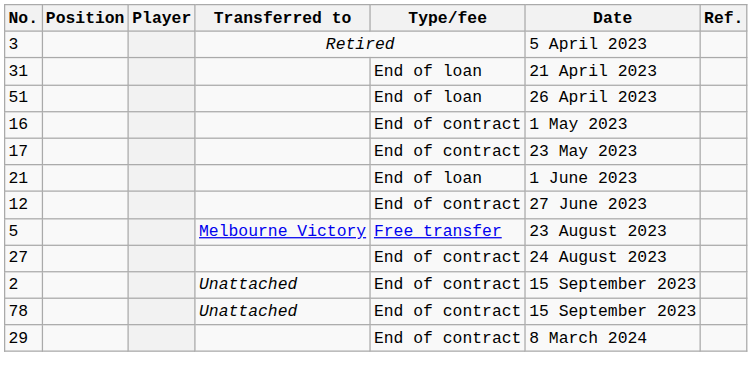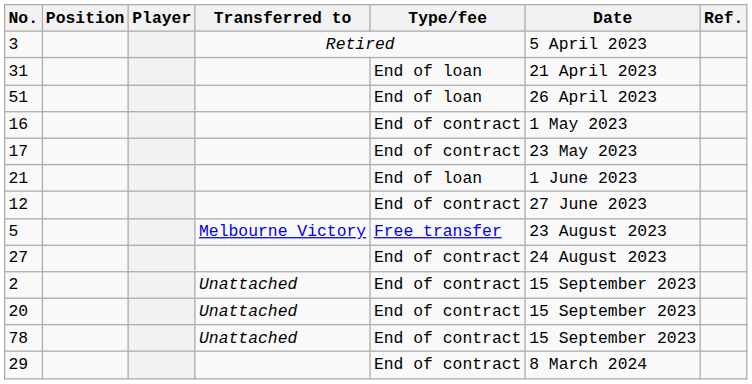 <table class="wikitable plainrowheaders sortable" style=" text-align:left">
 <tr>
 <th scope="col">No.</th>
 <th scope="col">Position</th>
 <th scope="col">Player</th>
 <th scope="col">Transferred to</th>
 <th scope="col">Type/fee</th>
 <th scope="col">Date</th>
 <th scope="col" class="unsortable">Ref.</th>
 </tr>
 <tr>
 <td>3</td>
 <td></td>
 <th scope="row"></th>
 <td colspan="2" align="center"><em>Retired</em></td>
 <td>5 April 2023</td>
 <td></td>
 </tr>
 <tr>
 <td>31</td>
 <td></td>
 <th scope="row"></th>
 <td></td>
 <td>End of loan</td>
 <td>21 April 2023</td>
 <td></td>
 </tr>
 <tr>
 <td>51</td>
 <td></td>
 <th scope="row"></th>
 <td></td>
 <td>End of loan</td>
 <td>26 April 2023</td>
 <td></td>
 </tr>
 <tr>
 <td>16</td>
 <td></td>
 <th scope="row"></th>
 <td></td>
 <td>End of contract</td>
 <td>1 May 2023</td>
 <td></td>
 </tr>
 <tr>
 <td>17</td>
 <td></td>
 <th scope="row"></th>
 <td></td>
 <td>End of contract</td>
 <td>23 May 2023</td>
 <td></td>
 </tr>
 <tr>
 <td>21</td>
 <td></td>
 <th scope="row"></th>
 <td></td>
 <td>End of loan</td>
 <td>1 June 2023</td>
 <td></td>
 </tr>
 <tr>
 <td>12</td>
 <td></td>
 <th scope="row"></th>
 <td></td>
 <td>End of contract</td>
 <td>27 June 2023</td>
 <td></td>
 </tr>
 <tr>
 <td>5</td>
 <td></td>
 <th scope="row"></th>
 <td><a href='#'>Melbourne Victory</a></td>
 <td><a href='#'>Free transfer</a></td>
 <td>23 August 2023</td>
 <td></td>
 </tr>
 <tr>
 <td>27</td>
 <td></td>
 <th scope="row"></th>
 <td></td>
 <td>End of contract</td>
 <td>24 August 2023</td>
 <td></td>
 </tr>
 <tr>
 <td>2</td>
 <td></td>
 <th scope="row"></th>
 <td><em>Unattached</em></td>
 <td>End of contract</td>
 <td>15 September 2023</td>
 <td></td>
 </tr>
 <tr>
+<td>20</td>
+<td></td>
+<th scope="row"></th>
+<td><em>Unattached</em></td>
+<td>End of contract</td>
+<td>15 September 2023</td>
+<td></td>
+</tr>
+<tr>
 <td>78</td>
 <td></td>
 <th scope="row"></th>
 <td><em>Unattached</em></td>
 <td>End of contract</td>
 <td>15 September 2023</td>
 <td></td>
 </tr>
 <tr>
 <td>29</td>
 <td></td>
 <th scope="row"></th>
 <td></td>
 <td>End of contract</td>
 <td>8 March 2024</td>
 <td></td>
 </tr>
 </table>
